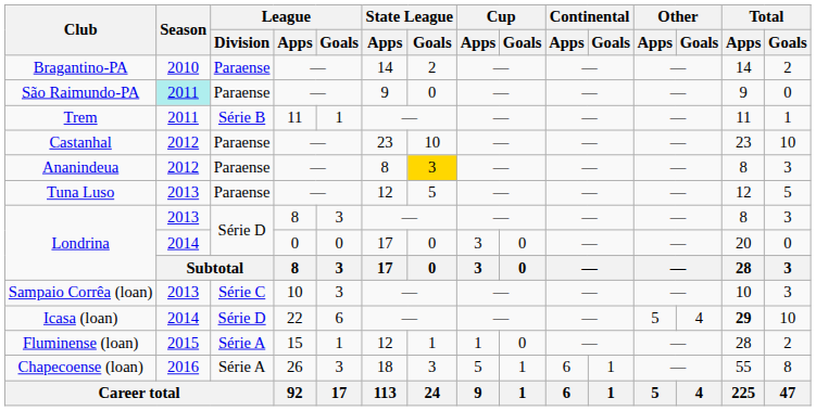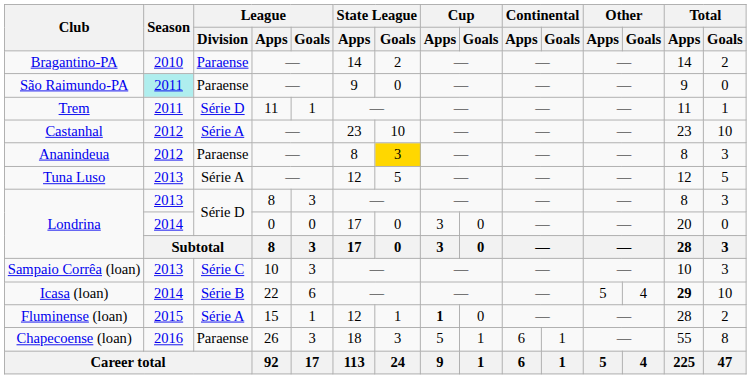 <table class="wikitable" style="text-align: center;">
 <tr>
 <th rowspan="2">Club</th>
 <th rowspan="2">Season</th>
 <th colspan="3">League</th>
 <th colspan="2">State League</th>
 <th colspan="2">Cup</th>
 <th colspan="2">Continental</th>
 <th colspan="2">Other</th>
 <th colspan="2">Total</th>
 </tr>
 <tr>
 <th>Division</th>
 <th>Apps</th>
 <th>Goals</th>
 <th>Apps</th>
 <th>Goals</th>
 <th>Apps</th>
 <th>Goals</th>
 <th>Apps</th>
 <th>Goals</th>
 <th>Apps</th>
 <th>Goals</th>
 <th>Apps</th>
 <th>Goals</th>
 </tr>
 <tr>
 <td valign="center"><a href='#'>Bragantino-PA</a></td>
 <td><a href='#'>2010</a></td>
 <td><a href='#'>Paraense</a></td>
 <td colspan="2">—</td>
 <td>14</td>
 <td>2</td>
 <td colspan="2">—</td>
 <td colspan="2">—</td>
 <td colspan="2">—</td>
 <td>14</td>
 <td>2</td>
 </tr>
 <tr>
 <td valign="center"><a href='#'>São Raimundo-PA</a></td>
 <td style="background: paleturquoise;"><a href='#'>2011</a></td>
 <td>Paraense</td>
 <td colspan="2">—</td>
 <td>9</td>
 <td>0</td>
 <td colspan="2">—</td>
 <td colspan="2">—</td>
 <td colspan="2">—</td>
 <td>9</td>
 <td>0</td>
 </tr>
 <tr>
 <td valign="center"><a href='#'>Trem</a></td>
 <td><a href='#'>2011</a></td>
-<td><a href='#'>Série B</a></td>
+<td><a href='#'>Série D</a></td>
 <td>11</td>
 <td>1</td>
 <td colspan="2">—</td>
 <td colspan="2">—</td>
 <td colspan="2">—</td>
 <td colspan="2">—</td>
 <td>11</td>
 <td>1</td>
 </tr>
 <tr>
 <td valign="center"><a href='#'>Castanhal</a></td>
 <td><a href='#'>2012</a></td>
-<td>Paraense</td>
+<td><a href='#'>Série A</a></td>
 <td colspan="2">—</td>
 <td>23</td>
 <td>10</td>
 <td colspan="2">—</td>
 <td colspan="2">—</td>
 <td colspan="2">—</td>
 <td>23</td>
 <td>10</td>
 </tr>
 <tr>
 <td valign="center"><a href='#'>Ananindeua</a></td>
 <td><a href='#'>2012</a></td>
 <td>Paraense</td>
 <td colspan="2">—</td>
 <td>8</td>
 <td style="background: gold;">3</td>
 <td colspan="2">—</td>
 <td colspan="2">—</td>
 <td colspan="2">—</td>
 <td>8</td>
 <td>3</td>
 </tr>
 <tr>
 <td valign="center"><a href='#'>Tuna Luso</a></td>
 <td><a href='#'>2013</a></td>
-<td>Paraense</td>
+<td>Série A</td>
 <td colspan="2">—</td>
 <td>12</td>
 <td>5</td>
 <td colspan="2">—</td>
 <td colspan="2">—</td>
 <td colspan="2">—</td>
 <td>12</td>
 <td>5</td>
 </tr>
 <tr>
 <td rowspan="3" valign="center"><a href='#'>Londrina</a></td>
 <td><a href='#'>2013</a></td>
 <td rowspan="2">Série D</td>
 <td>8</td>
 <td>3</td>
 <td colspan="2">—</td>
 <td colspan="2">—</td>
 <td colspan="2">—</td>
 <td colspan="2">—</td>
 <td>8</td>
 <td>3</td>
 </tr>
 <tr>
 <td><a href='#'>2014</a></td>
 <td>0</td>
 <td>0</td>
 <td>17</td>
 <td>0</td>
 <td>3</td>
 <td>0</td>
 <td colspan="2">—</td>
 <td colspan="2">—</td>
 <td>20</td>
 <td>0</td>
 </tr>
 <tr>
 <th colspan="2">Subtotal</th>
 <th>8</th>
 <th>3</th>
 <th>17</th>
 <th>0</th>
 <th>3</th>
 <th>0</th>
 <th colspan="2">—</th>
 <th colspan="2">—</th>
 <th>28</th>
 <th>3</th>
 </tr>
 <tr>
 <td valign="center"><a href='#'>Sampaio Corrêa</a> (loan)</td>
 <td><a href='#'>2013</a></td>
 <td><a href='#'>Série C</a></td>
 <td>10</td>
 <td>3</td>
 <td colspan="2">—</td>
 <td colspan="2">—</td>
 <td colspan="2">—</td>
 <td colspan="2">—</td>
 <td>10</td>
 <td>3</td>
 </tr>
 <tr>
 <td valign="center"><a href='#'>Icasa</a> (loan)</td>
 <td><a href='#'>2014</a></td>
-<td><a href='#'>Série D</a></td>
+<td><a href='#'>Série B</a></td>
 <td>22</td>
 <td>6</td>
 <td colspan="2">—</td>
 <td colspan="2">—</td>
 <td colspan="2">—</td>
 <td>5</td>
 <td>4</td>
 <td><strong>29</strong></td>
 <td>10</td>
 </tr>
 <tr>
 <td valign="center"><a href='#'>Fluminense</a> (loan)</td>
 <td><a href='#'>2015</a></td>
 <td><a href='#'>Série A</a></td>
 <td>15</td>
 <td>1</td>
 <td>12</td>
 <td>1</td>
-<td>1</td>
+<td><strong>1</strong></td>
 <td>0</td>
 <td colspan="2">—</td>
 <td colspan="2">—</td>
 <td>28</td>
 <td>2</td>
 </tr>
 <tr>
 <td valign="center"><a href='#'>Chapecoense</a> (loan)</td>
 <td><a href='#'>2016</a></td>
-<td>Série A</td>
+<td>Paraense</td>
 <td>26</td>
 <td>3</td>
 <td>18</td>
 <td>3</td>
 <td>5</td>
 <td>1</td>
 <td>6</td>
 <td>1</td>
 <td colspan="2">—</td>
 <td>55</td>
 <td>8</td>
 </tr>
 <tr>
 <th colspan="3"><strong>Career total</strong></th>
 <th>92</th>
 <th>17</th>
 <th>113</th>
 <th>24</th>
 <th>9</th>
 <th>1</th>
 <th>6</th>
 <th>1</th>
 <th>5</th>
 <th>4</th>
 <th>225</th>
 <th>47</th>
 </tr>
 </table>
